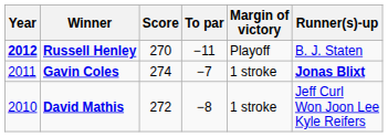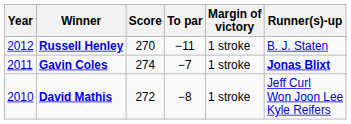 <table class=wikitable style=font-size:95%>
 <tr>
 <th>Year</th>
 <th>Winner</th>
 <th>Score</th>
 <th>To par</th>
 <th>Margin of<br>victory</th>
 <th>Runner(s)-up</th>
 </tr>
 <tr>
-<td><strong><a href='#'>2012</a></strong></td>
+<td><a href='#'>2012</a></td>
 <td> <strong><a href='#'>Russell Henley</a></strong></td>
 <td align=center>270</td>
 <td align=center>−11</td>
-<td>Playoff</td>
+<td>1 stroke</td>
 <td> <a href='#'>B. J. Staten</a></td>
 </tr>
 <tr>
 <td><a href='#'>2011</a></td>
 <td> <strong><a href='#'>Gavin Coles</a></strong></td>
 <td align=center>274</td>
 <td align=center>−7</td>
 <td>1 stroke</td>
 <td> <strong><a href='#'>Jonas Blixt</a></strong></td>
 </tr>
 <tr>
 <td><a href='#'>2010</a></td>
 <td> <strong><a href='#'>David Mathis</a></strong></td>
 <td align=center>272</td>
 <td align=center>−8</td>
 <td>1 stroke</td>
 <td> <a href='#'>Jeff Curl</a><br> <a href='#'>Won Joon Lee</a><br> <a href='#'>Kyle Reifers</a></td>
 </tr>
 </table>
